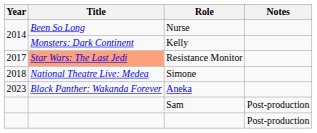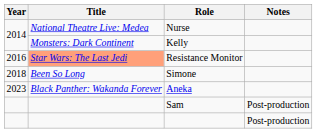 <table class="wikitable sortable">
 <tr>
 <th>Year</th>
 <th>Title</th>
 <th>Role</th>
 <th class="unsortable">Notes</th>
 </tr>
 <tr>
 <td rowspan="2">2014</td>
-<td><em><a href='#'>Been So Long</a></em></td>
+<td><em><a href='#'>National Theatre Live: Medea</a></em></td>
 <td>Nurse</td>
 <td></td>
 </tr>
 <tr>
 <td><em><a href='#'>Monsters: Dark Continent</a></em></td>
 <td>Kelly</td>
 <td></td>
 </tr>
 <tr>
-<td>2017</td>
+<td>2016</td>
 <td style="background: lightsalmon;"><em><a href='#'>Star Wars: The Last Jedi</a></em></td>
 <td>Resistance Monitor</td>
 <td></td>
 </tr>
 <tr>
 <td>2018</td>
-<td><em><a href='#'>National Theatre Live: Medea</a></em></td>
+<td><em><a href='#'>Been So Long</a></em></td>
 <td>Simone</td>
 <td></td>
 </tr>
 <tr>
 <td>2023</td>
 <td><em><a href='#'>Black Panther: Wakanda Forever</a></em></td>
 <td><a href='#'>Aneka</a></td>
 <td></td>
 </tr>
 <tr>
 <td></td>
 <td></td>
 <td>Sam</td>
 <td>Post-production</td>
 </tr>
 <tr>
 <td></td>
 <td></td>
 <td></td>
 <td>Post-production</td>
 </tr>
 </table>
